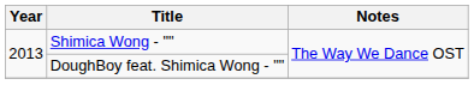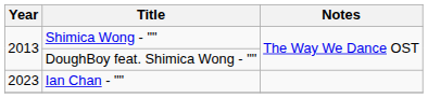 <table class="wikitable plainrowheaders">
 <tr>
 <th scope="col">Year</th>
 <th scope="col">Title</th>
 <th scope="col">Notes</th>
 </tr>
 <tr>
 <td rowspan="2">2013</td>
 <td><a href='#'>Shimica Wong</a> - ""</td>
 <td rowspan="2"><a href='#'>The Way We Dance</a> OST</td>
 </tr>
 <tr>
 <td>DoughBoy feat. Shimica Wong - ""</td>
 </tr>
 <tr>
+<td rowspan="1">2023</td>
+<td><a href='#'>Ian Chan</a> - ""</td>
+<td></td>
+</tr>
+<tr>
 </tr>
 </table>
